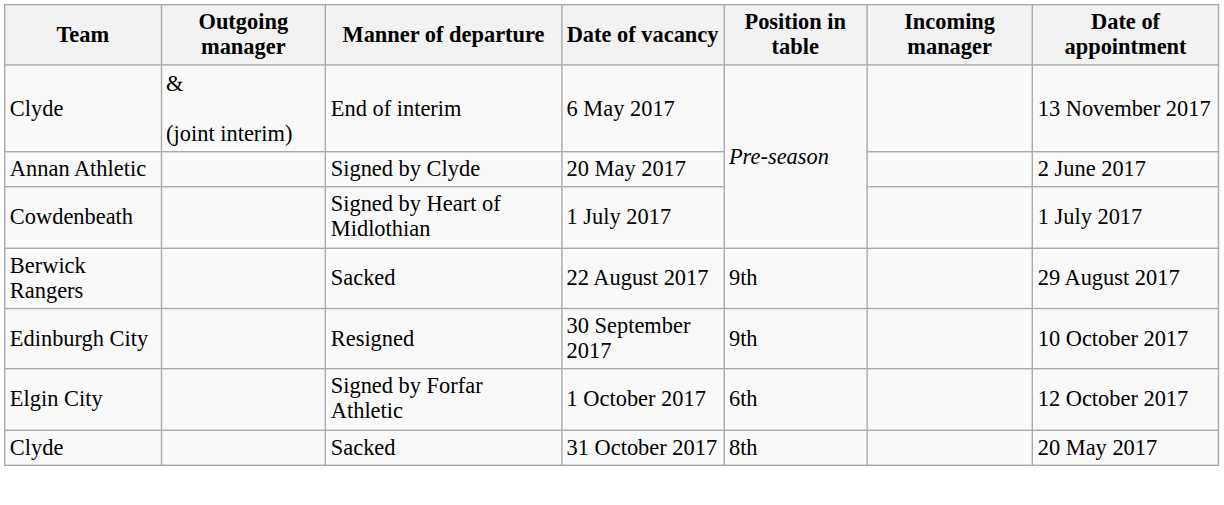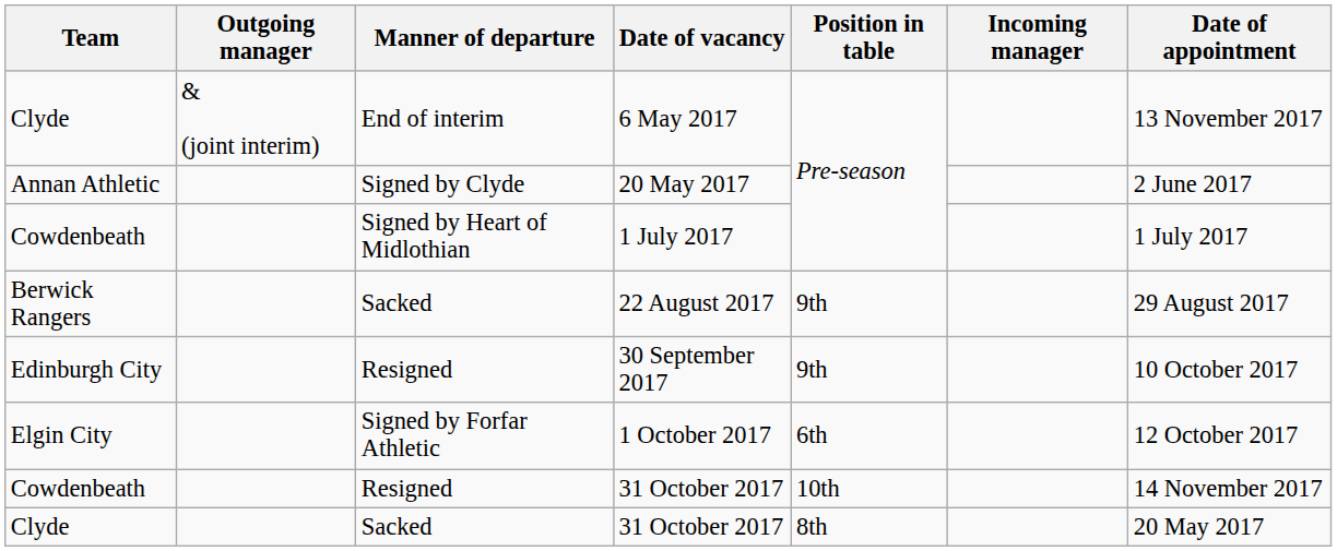 <table class="wikitable sortable">
 <tr>
 <th>Team</th>
 <th>Outgoing manager</th>
 <th>Manner of departure</th>
 <th>Date of vacancy</th>
 <th>Position in table</th>
 <th>Incoming manager</th>
 <th>Date of appointment</th>
 </tr>
 <tr>
 <td>Clyde</td>
 <td>  &<br> <br>(joint interim)</td>
 <td>End of interim</td>
 <td>6 May 2017</td>
 <td rowspan="3"><em>Pre-season</em></td>
 <td> </td>
 <td>13 November 2017</td>
 </tr>
 <tr>
 <td>Annan Athletic</td>
 <td> </td>
 <td>Signed by Clyde</td>
 <td>20 May 2017</td>
 <td> </td>
 <td>2 June 2017</td>
 </tr>
 <tr>
 <td>Cowdenbeath</td>
 <td> </td>
 <td>Signed by Heart of Midlothian</td>
 <td>1 July 2017</td>
 <td> </td>
 <td>1 July 2017</td>
 </tr>
 <tr>
 <td>Berwick Rangers</td>
 <td> </td>
 <td>Sacked</td>
 <td>22 August 2017</td>
 <td>9th</td>
 <td> </td>
 <td>29 August 2017</td>
 </tr>
 <tr>
 <td>Edinburgh City</td>
 <td> </td>
 <td>Resigned</td>
 <td>30 September 2017</td>
 <td>9th</td>
 <td> </td>
 <td>10 October 2017</td>
 </tr>
 <tr>
 <td>Elgin City</td>
 <td> </td>
 <td>Signed by Forfar Athletic</td>
 <td>1 October 2017</td>
 <td>6th</td>
 <td> </td>
 <td>12 October 2017</td>
 </tr>
 <tr>
+<td>Cowdenbeath</td>
+<td> </td>
+<td>Resigned</td>
+<td>31 October 2017</td>
+<td>10th</td>
+<td> </td>
+<td>14 November 2017</td>
+</tr>
+<tr>
 <td>Clyde</td>
 <td> </td>
 <td>Sacked</td>
 <td>31 October 2017</td>
 <td>8th</td>
 <td> </td>
 <td>20 May 2017</td>
 </tr>
 </table>
